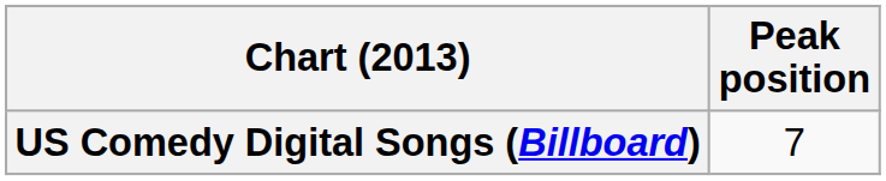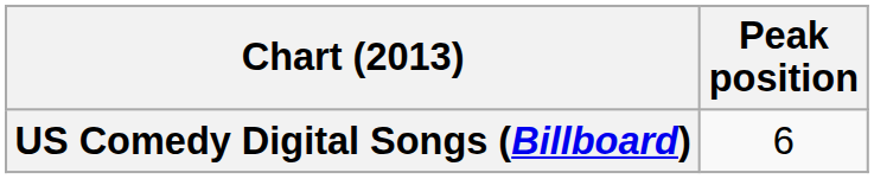 <table class="wikitable plainrowheaders" style="text-align:center;">
 <tr>
 <th scope="col">Chart (2013)</th>
 <th scope="col">Peak<br>position</th>
 </tr>
 <tr>
 <th scope="row">US Comedy Digital Songs (<em><a href='#'>Billboard</a></em>)</th>
-<td>7</td>
+<td>6</td>
 </tr>
 </table>
